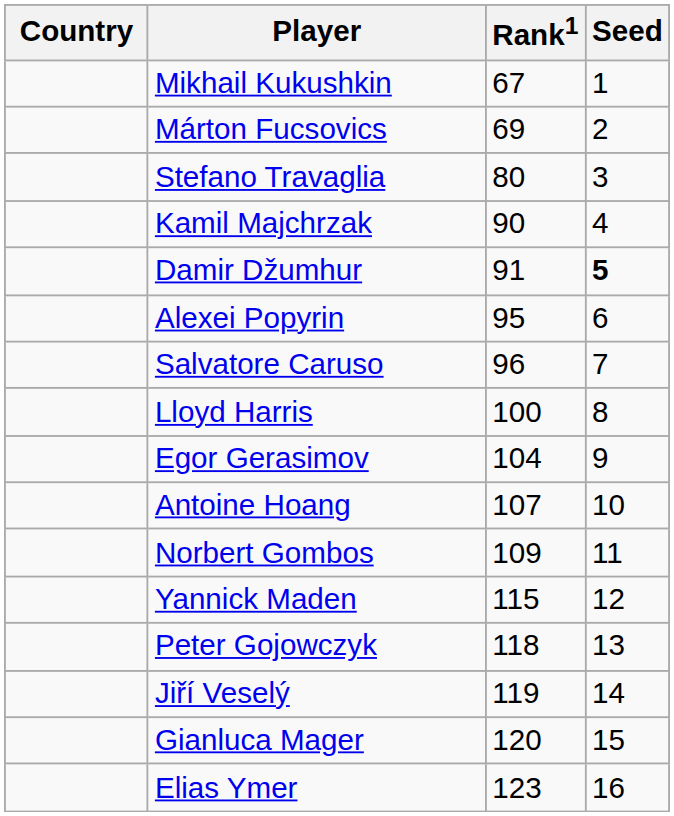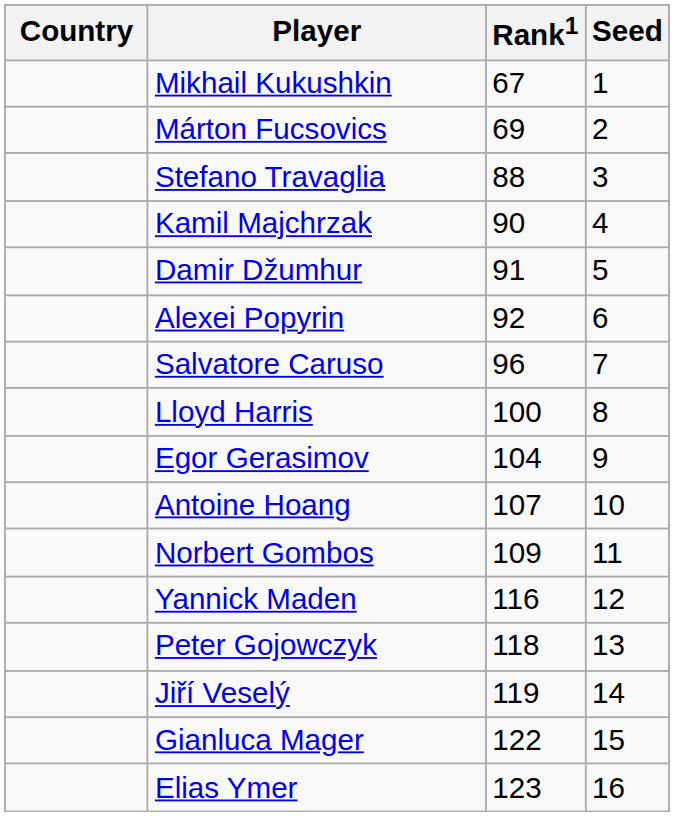 <table class="sortable wikitable">
 <tr>
 <th width="70">Country</th>
 <th width="175">Player</th>
 <th>Rank<sup>1</sup></th>
 <th>Seed</th>
 </tr>
 <tr>
 <td></td>
 <td><a href='#'>Mikhail Kukushkin</a></td>
 <td>67</td>
 <td>1</td>
 </tr>
 <tr>
 <td></td>
 <td><a href='#'>Márton Fucsovics</a></td>
 <td>69</td>
 <td>2</td>
 </tr>
 <tr>
 <td></td>
 <td><a href='#'>Stefano Travaglia</a></td>
-<td>80</td>
+<td>88</td>
 <td>3</td>
 </tr>
 <tr>
 <td></td>
 <td><a href='#'>Kamil Majchrzak</a></td>
 <td>90</td>
 <td>4</td>
 </tr>
 <tr>
 <td></td>
 <td><a href='#'>Damir Džumhur</a></td>
 <td>91</td>
-<td><strong>5</strong></td>
+<td>5</td>
 </tr>
 <tr>
 <td></td>
 <td><a href='#'>Alexei Popyrin</a></td>
-<td>95</td>
+<td>92</td>
 <td>6</td>
 </tr>
 <tr>
 <td></td>
 <td><a href='#'>Salvatore Caruso</a></td>
 <td>96</td>
 <td>7</td>
 </tr>
 <tr>
 <td></td>
 <td><a href='#'>Lloyd Harris</a></td>
 <td>100</td>
 <td>8</td>
 </tr>
 <tr>
 <td></td>
 <td><a href='#'>Egor Gerasimov</a></td>
 <td>104</td>
 <td>9</td>
 </tr>
 <tr>
 <td></td>
 <td><a href='#'>Antoine Hoang</a></td>
 <td>107</td>
 <td>10</td>
 </tr>
 <tr>
 <td></td>
 <td><a href='#'>Norbert Gombos</a></td>
 <td>109</td>
 <td>11</td>
 </tr>
 <tr>
 <td></td>
 <td><a href='#'>Yannick Maden</a></td>
-<td>115</td>
+<td>116</td>
 <td>12</td>
 </tr>
 <tr>
 <td></td>
 <td><a href='#'>Peter Gojowczyk</a></td>
 <td>118</td>
 <td>13</td>
 </tr>
 <tr>
 <td></td>
 <td><a href='#'>Jiří Veselý</a></td>
 <td>119</td>
 <td>14</td>
 </tr>
 <tr>
 <td></td>
 <td><a href='#'>Gianluca Mager</a></td>
-<td>120</td>
+<td>122</td>
 <td>15</td>
 </tr>
 <tr>
 <td></td>
 <td><a href='#'>Elias Ymer</a></td>
 <td>123</td>
 <td>16</td>
 </tr>
 </table>
